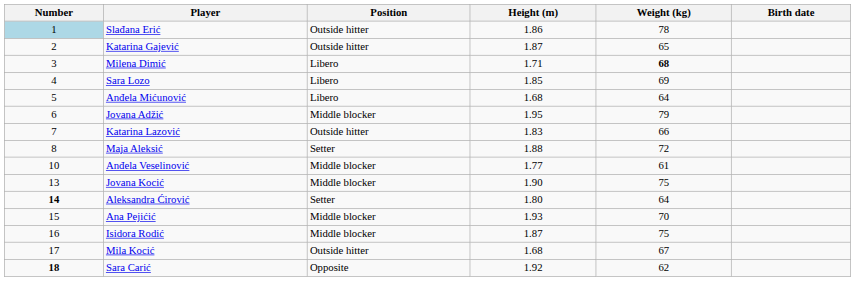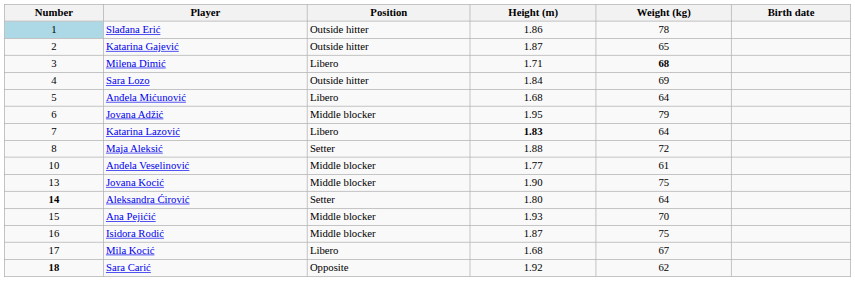 <table class="wikitable" style="width:100%;">
 <tr>
 <th>Number</th>
 <th>Player</th>
 <th>Position</th>
 <th>Height (m)</th>
 <th>Weight (kg)</th>
 <th>Birth date</th>
 </tr>
 <tr>
 <td align=center style="background: lightblue;">1</td>
 <td> <a href='#'>Slađana Erić</a></td>
 <td>Outside hitter</td>
 <td align=center>1.86</td>
 <td align=center>78</td>
 <td></td>
 </tr>
 <tr>
 <td align=center>2</td>
 <td> <a href='#'>Katarina Gajević</a></td>
 <td>Outside hitter</td>
 <td align=center>1.87</td>
 <td align=center>65</td>
 <td></td>
 </tr>
 <tr>
 <td align=center>3</td>
 <td> <a href='#'>Milena Dimić</a></td>
 <td>Libero</td>
 <td align=center>1.71</td>
 <td align=center><strong>68</strong></td>
 <td></td>
 </tr>
 <tr>
 <td align=center>4</td>
 <td> <a href='#'>Sara Lozo</a></td>
-<td>Libero</td>
-<td align=center>1.85</td>
+<td>Outside hitter</td>
+<td align=center>1.84</td>
 <td align=center>69</td>
 <td></td>
 </tr>
 <tr>
 <td align=center>5</td>
 <td> <a href='#'>Anđela Mićunović</a></td>
 <td>Libero</td>
 <td align=center>1.68</td>
 <td align=center>64</td>
 <td></td>
 </tr>
 <tr>
 <td align=center>6</td>
 <td> <a href='#'>Jovana Adžić</a></td>
 <td>Middle blocker</td>
 <td align=center>1.95</td>
 <td align=center>79</td>
 <td></td>
 </tr>
 <tr>
 <td align=center>7</td>
 <td> <a href='#'>Katarina Lazović</a></td>
-<td>Outside hitter</td>
-<td align=center>1.83</td>
-<td align=center>66</td>
+<td>Libero</td>
+<td align=center><strong>1.83</strong></td>
+<td align=center>64</td>
 <td></td>
 </tr>
 <tr>
 <td align=center>8</td>
 <td> <a href='#'>Maja Aleksić</a></td>
 <td>Setter</td>
 <td align=center>1.88</td>
 <td align=center>72</td>
 <td></td>
 </tr>
 <tr>
 <td align=center>10</td>
 <td> <a href='#'>Anđela Veselinović</a></td>
 <td>Middle blocker</td>
 <td align=center>1.77</td>
 <td align=center>61</td>
 <td></td>
 </tr>
 <tr>
 <td align=center>13</td>
 <td> <a href='#'>Jovana Kocić</a></td>
 <td>Middle blocker</td>
 <td align=center>1.90</td>
 <td align=center>75</td>
 <td></td>
 </tr>
 <tr>
 <td align=center><strong>14</strong></td>
 <td> <a href='#'>Aleksandra Ćirović</a></td>
 <td>Setter</td>
 <td align=center>1.80</td>
 <td align=center>64</td>
 <td></td>
 </tr>
 <tr>
 <td align=center>15</td>
 <td> <a href='#'>Ana Pejićić</a></td>
 <td>Middle blocker</td>
 <td align=center>1.93</td>
 <td align=center>70</td>
 <td></td>
 </tr>
 <tr>
 <td align=center>16</td>
 <td> <a href='#'>Isidora Rodić</a></td>
 <td>Middle blocker</td>
 <td align=center>1.87</td>
 <td align=center>75</td>
 <td></td>
 </tr>
 <tr>
 <td align=center>17</td>
 <td> <a href='#'>Mila Kocić</a></td>
-<td>Outside hitter</td>
+<td>Libero</td>
 <td align=center>1.68</td>
 <td align=center>67</td>
 <td></td>
 </tr>
 <tr>
 <td align=center><strong>18</strong></td>
 <td> <a href='#'>Sara Carić</a></td>
 <td>Opposite</td>
 <td align=center>1.92</td>
 <td align=center>62</td>
 <td></td>
 </tr>
 </table>
